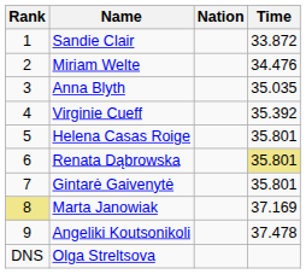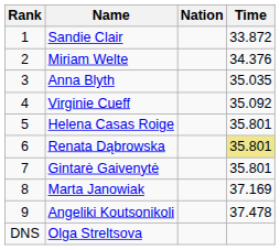 <table class="wikitable sortable" style="text-align:center">
 <tr>
 <th>Rank</th>
 <th>Name</th>
 <th>Nation</th>
 <th>Time</th>
 </tr>
 <tr>
 <td>1</td>
 <td align=left><a href='#'>Sandie Clair</a></td>
 <td align=left></td>
 <td>33.872</td>
 </tr>
 <tr>
 <td>2</td>
 <td align=left><a href='#'>Miriam Welte</a></td>
 <td align=left></td>
-<td>34.476</td>
+<td>34.376</td>
 </tr>
 <tr>
 <td>3</td>
 <td align=left><a href='#'>Anna Blyth</a></td>
 <td align=left></td>
 <td>35.035</td>
 </tr>
 <tr>
 <td>4</td>
 <td align=left><a href='#'>Virginie Cueff</a></td>
 <td align=left></td>
-<td>35.392</td>
+<td>35.092</td>
 </tr>
 <tr>
 <td>5</td>
 <td align=left><a href='#'>Helena Casas Roige</a></td>
 <td align=left></td>
 <td>35.801</td>
 </tr>
 <tr>
 <td>6</td>
 <td align=left><a href='#'>Renata Dąbrowska</a></td>
 <td align=left></td>
 <td style="background: khaki;">35.801</td>
 </tr>
 <tr>
 <td>7</td>
 <td align=left><a href='#'>Gintarė Gaivenytė</a></td>
 <td align=left></td>
 <td>35.801</td>
 </tr>
 <tr>
-<td style="background: khaki;">8</td>
+<td>8</td>
 <td align=left><a href='#'>Marta Janowiak</a></td>
 <td align=left></td>
 <td>37.169</td>
 </tr>
 <tr>
 <td>9</td>
 <td align=left><a href='#'>Angeliki Koutsonikoli</a></td>
 <td align=left></td>
 <td>37.478</td>
 </tr>
 <tr>
 <td>DNS</td>
 <td align=left><a href='#'>Olga Streltsova</a></td>
 <td align=left></td>
 <td></td>
 </tr>
 </table>
